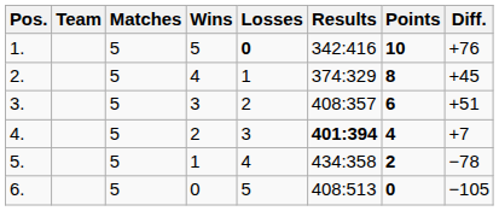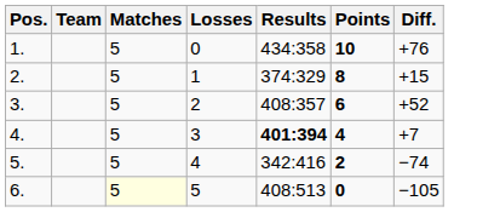 <table class="wikitable">
 <tr>
 <th>Pos.</th>
 <th>Team</th>
 <th>Matches</th>
-<th>Wins</th>
 <th>Losses</th>
 <th>Results</th>
 <th>Points</th>
 <th>Diff.</th>
 </tr>
 <tr>
 <td>1.</td>
 <td></td>
 <td>5</td>
-<td>5</td>
-<td><strong>0</strong></td>
-<td>342:416</td>
+<td>0</td>
+<td>434:358</td>
 <td><strong>10</strong></td>
 <td>+76</td>
 </tr>
 <tr>
 <td>2.</td>
 <td></td>
 <td>5</td>
-<td>4</td>
 <td>1</td>
 <td>374:329</td>
 <td><strong>8</strong></td>
-<td>+45</td>
+<td>+15</td>
 </tr>
 <tr>
 <td>3.</td>
 <td></td>
 <td>5</td>
-<td>3</td>
 <td>2</td>
 <td>408:357</td>
 <td><strong>6</strong></td>
-<td>+51</td>
+<td>+52</td>
 </tr>
 <tr>
 <td>4.</td>
 <td></td>
 <td>5</td>
-<td>2</td>
 <td>3</td>
 <td><strong>401:394</strong></td>
 <td><strong>4</strong></td>
 <td>+7</td>
 </tr>
 <tr>
 <td>5.</td>
 <td></td>
 <td>5</td>
-<td>1</td>
 <td>4</td>
-<td>434:358</td>
+<td>342:416</td>
 <td><strong>2</strong></td>
-<td>−78</td>
+<td>−74</td>
 </tr>
 <tr>
 <td>6.</td>
 <td></td>
-<td>5</td>
-<td>0</td>
+<td style="background: lightyellow;">5</td>
 <td>5</td>
 <td>408:513</td>
 <td><strong>0</strong></td>
 <td>−105</td>
 </tr>
 </table>
